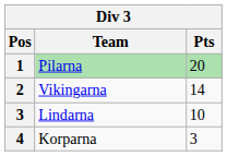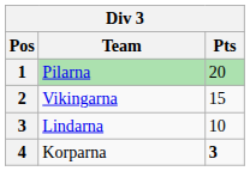 <table class="wikitable">
 <tr>
 <th colspan="3">Div 3</th>
 </tr>
 <tr>
 <th width=20>Pos</th>
 <th width=150>Team</th>
 <th width=30>Pts</th>
 </tr>
 <tr style="background:#ACE1AF;">
 <th>1</th>
 <td><a href='#'>Pilarna</a></td>
 <td>20</td>
 </tr>
 <tr>
 <th>2</th>
 <td><a href='#'>Vikingarna</a></td>
-<td>14</td>
+<td>15</td>
 </tr>
 <tr>
 <th>3</th>
 <td><a href='#'>Lindarna</a></td>
 <td>10</td>
 </tr>
 <tr>
 <th>4</th>
 <td>Korparna</td>
-<td>3</td>
+<td><strong>3</strong></td>
 </tr>
 </table>
